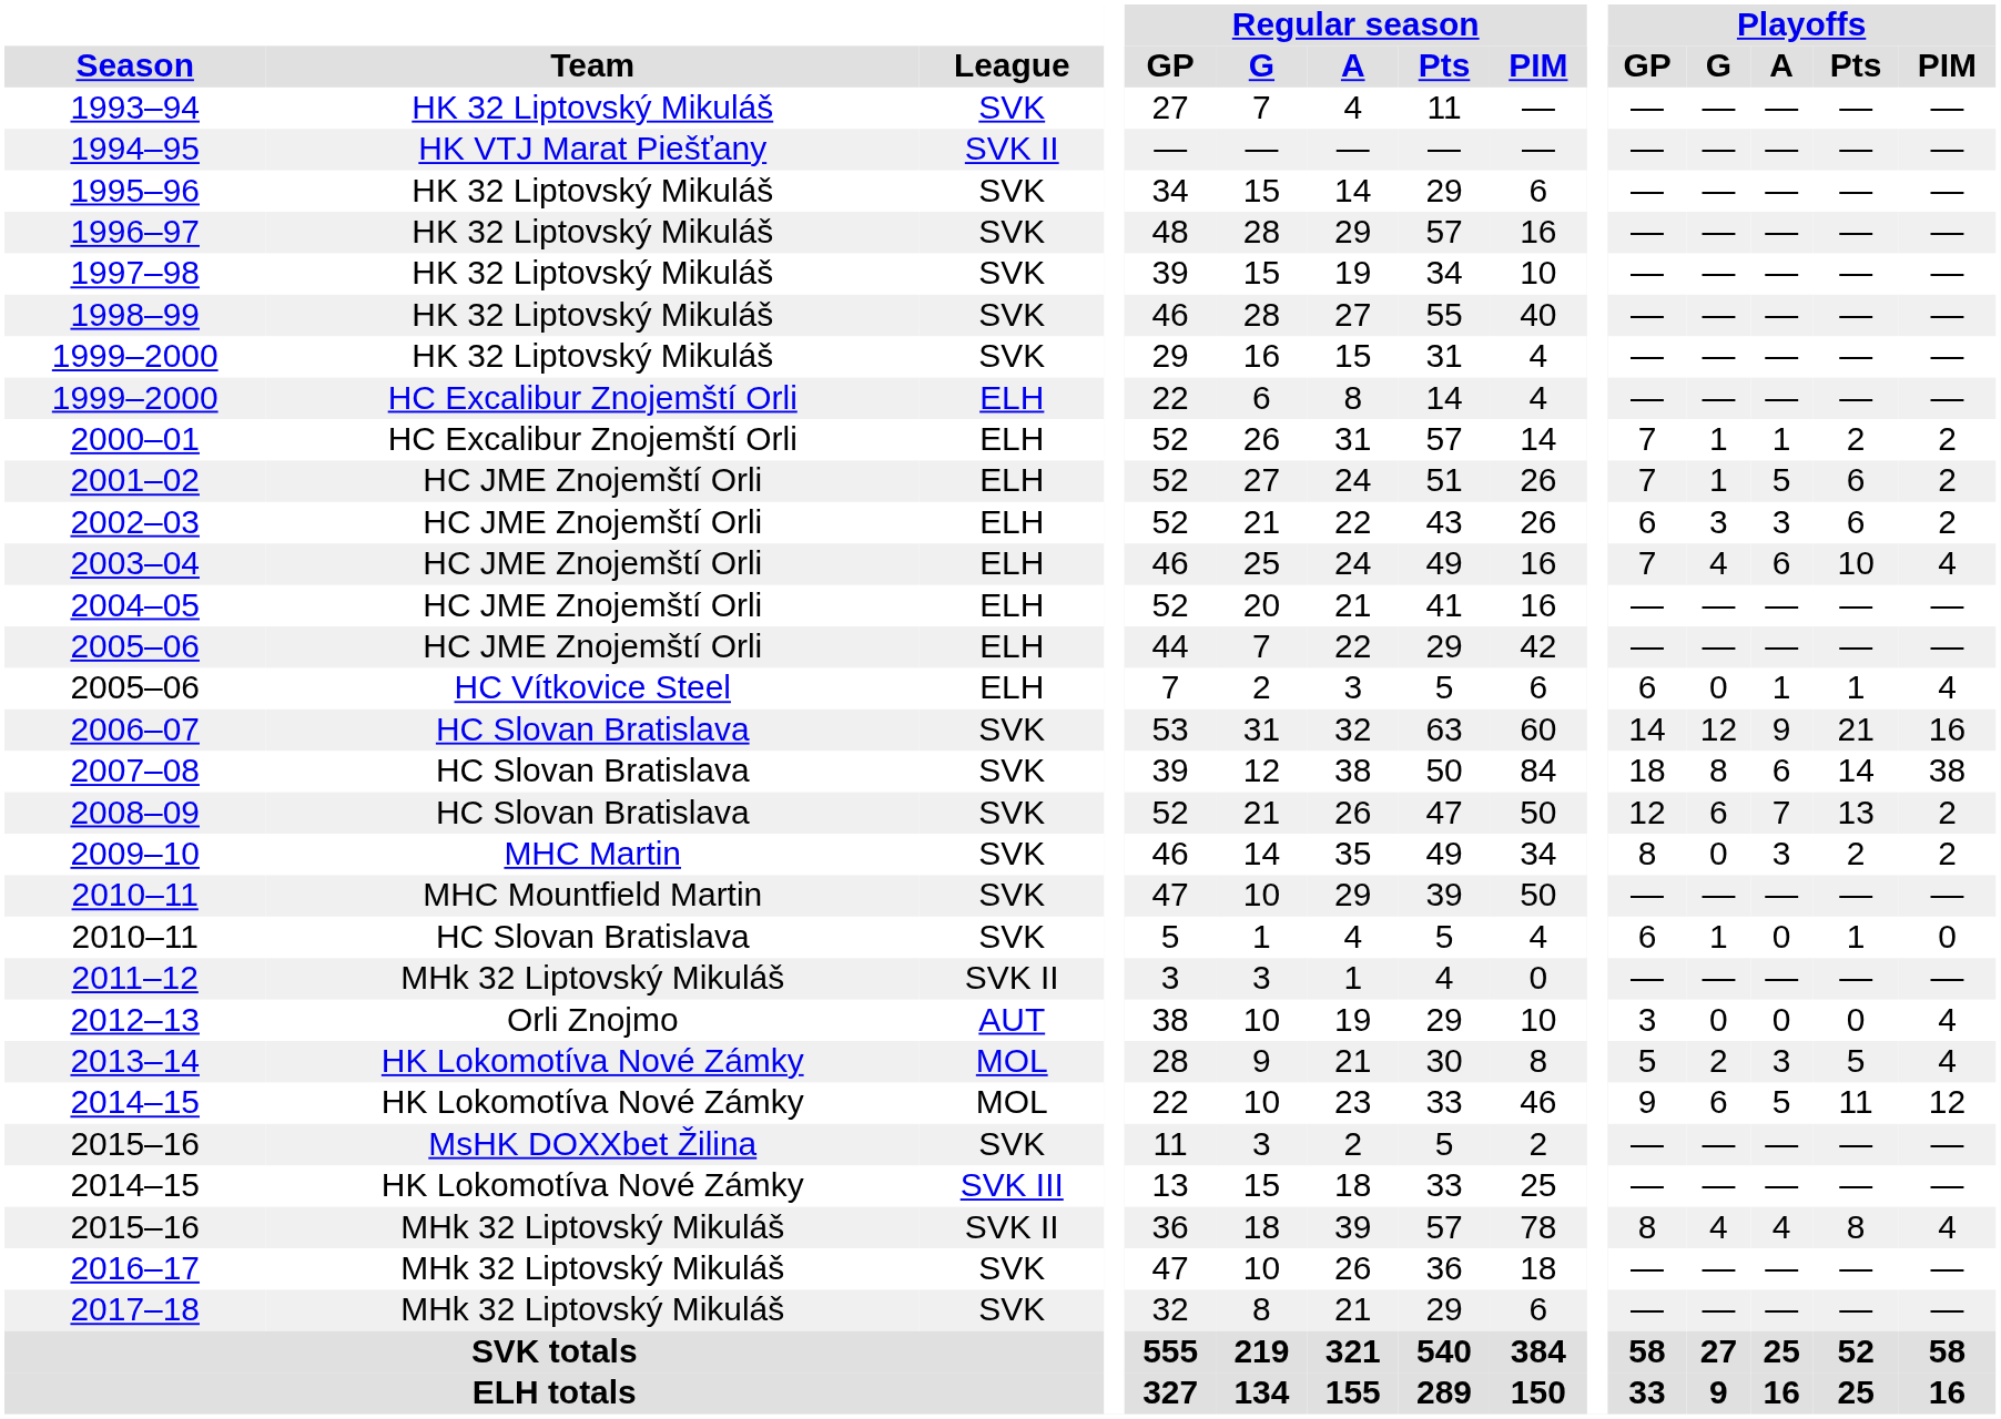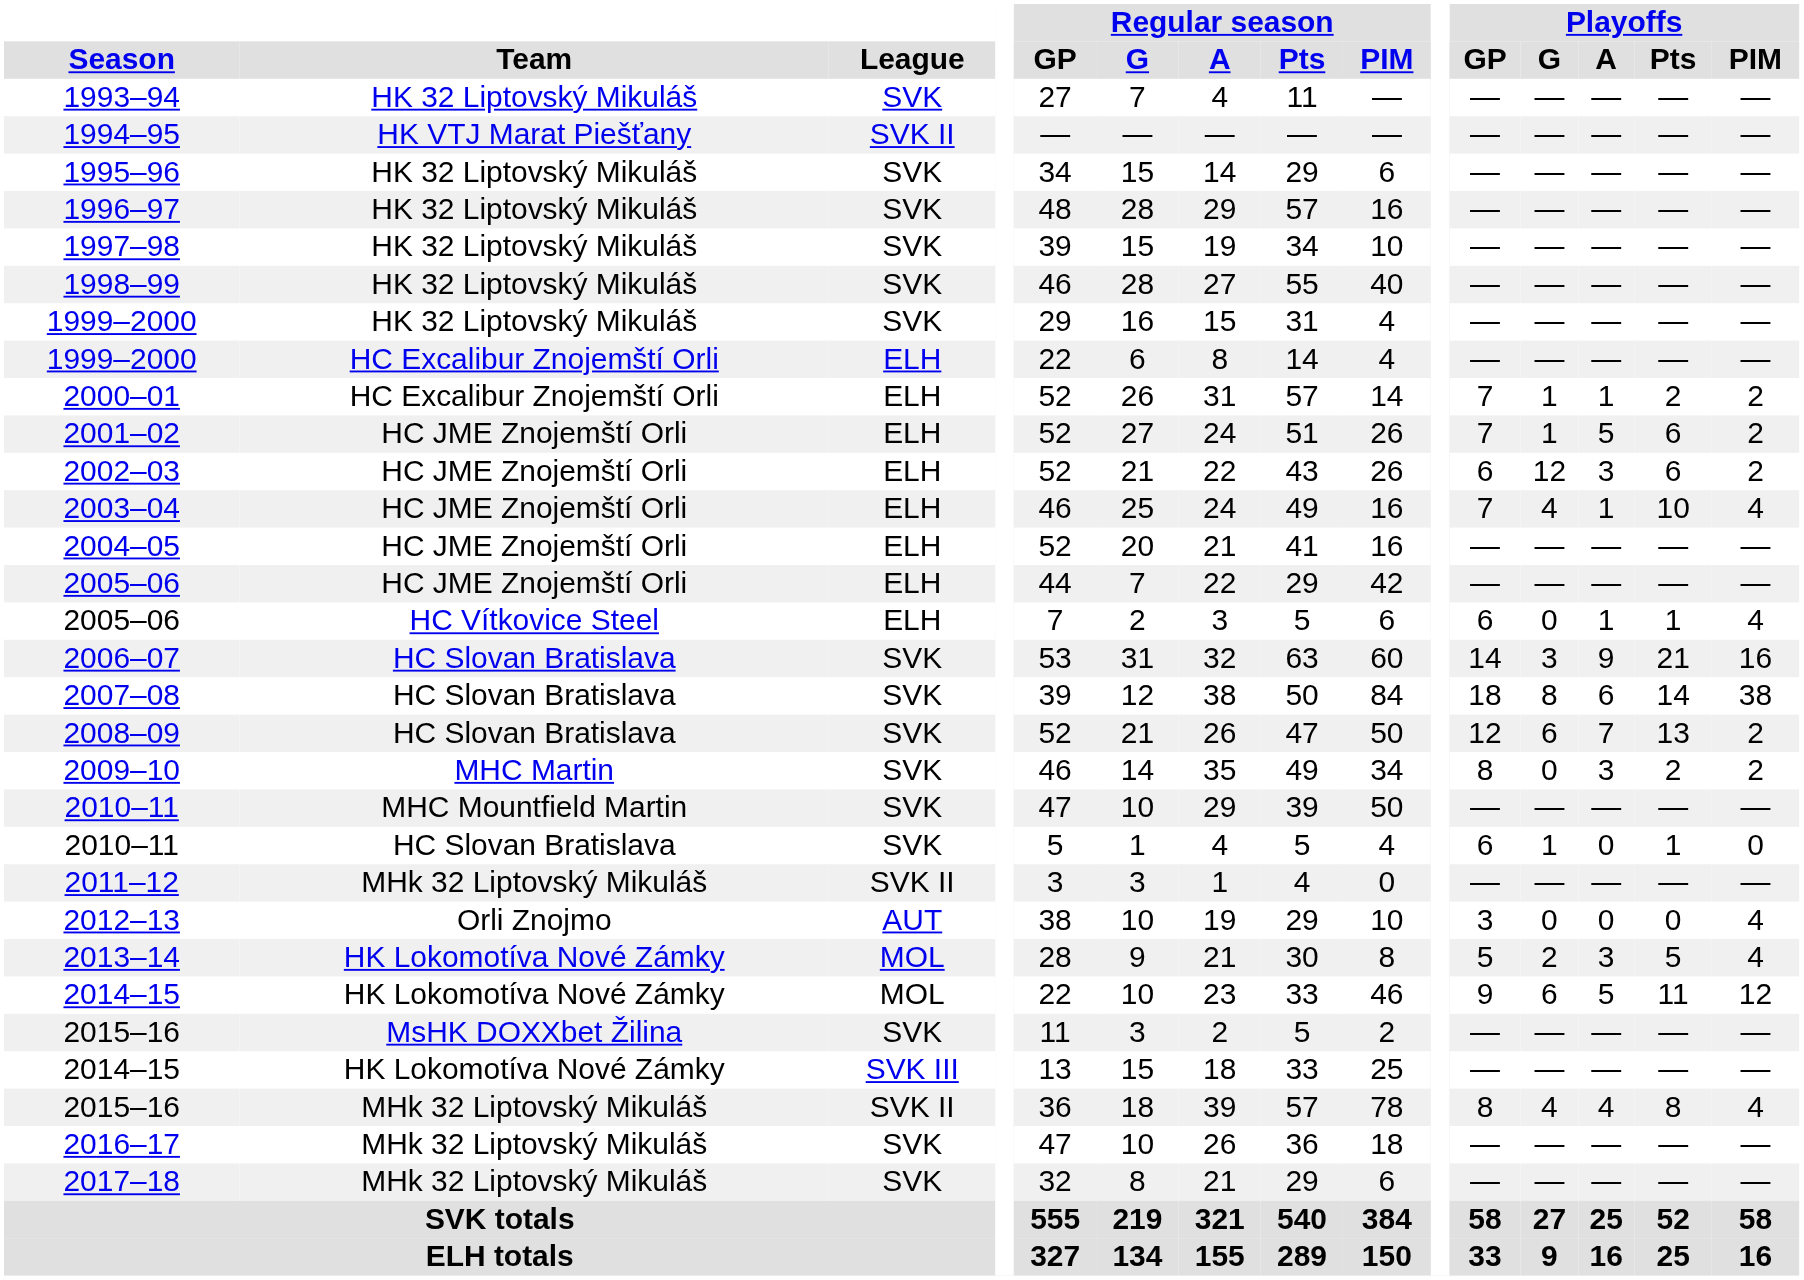 <table border="0" cellpadding="1" cellspacing="0" style="text-align:center; width:60em">
 <tr bgcolor="#e0e0e0">
 <th colspan="3" bgcolor="#ffffff"> </th>
 <th rowspan="99" bgcolor="#ffffff"> </th>
 <th colspan="5"><a href='#'>Regular season</a></th>
 <th rowspan="99" bgcolor="#ffffff"> </th>
 <th colspan="5"><a href='#'>Playoffs</a></th>
 </tr>
 <tr bgcolor="#e0e0e0">
 <th><a href='#'>Season</a></th>
 <th>Team</th>
 <th>League</th>
 <th>GP</th>
 <th><a href='#'>G</a></th>
 <th><a href='#'>A</a></th>
 <th><a href='#'>Pts</a></th>
 <th><a href='#'>PIM</a></th>
 <th>GP</th>
 <th>G</th>
 <th>A</th>
 <th>Pts</th>
 <th>PIM</th>
 </tr>
 <tr>
 <td><a href='#'>1993–94</a></td>
 <td><a href='#'>HK 32 Liptovský Mikuláš</a></td>
 <td><a href='#'>SVK</a></td>
 <td>27</td>
 <td>7</td>
 <td>4</td>
 <td>11</td>
 <td>—</td>
 <td>—</td>
 <td>—</td>
 <td>—</td>
 <td>—</td>
 <td>—</td>
 </tr>
 <tr bgcolor="#f0f0f0">
 <td><a href='#'>1994–95</a></td>
 <td><a href='#'>HK VTJ Marat Piešťany</a></td>
 <td><a href='#'>SVK II</a></td>
 <td>—</td>
 <td>—</td>
 <td>—</td>
 <td>—</td>
 <td>—</td>
 <td>—</td>
 <td>—</td>
 <td>—</td>
 <td>—</td>
 <td>—</td>
 </tr>
 <tr>
 <td><a href='#'>1995–96</a></td>
 <td>HK 32 Liptovský Mikuláš</td>
 <td>SVK</td>
 <td>34</td>
 <td>15</td>
 <td>14</td>
 <td>29</td>
 <td>6</td>
 <td>—</td>
 <td>—</td>
 <td>—</td>
 <td>—</td>
 <td>—</td>
 </tr>
 <tr bgcolor="#f0f0f0">
 <td><a href='#'>1996–97</a></td>
 <td>HK 32 Liptovský Mikuláš</td>
 <td>SVK</td>
 <td>48</td>
 <td>28</td>
 <td>29</td>
 <td>57</td>
 <td>16</td>
 <td>—</td>
 <td>—</td>
 <td>—</td>
 <td>—</td>
 <td>—</td>
 </tr>
 <tr>
 <td><a href='#'>1997–98</a></td>
 <td>HK 32 Liptovský Mikuláš</td>
 <td>SVK</td>
 <td>39</td>
 <td>15</td>
 <td>19</td>
 <td>34</td>
 <td>10</td>
 <td>—</td>
 <td>—</td>
 <td>—</td>
 <td>—</td>
 <td>—</td>
 </tr>
 <tr bgcolor="#f0f0f0">
 <td><a href='#'>1998–99</a></td>
 <td>HK 32 Liptovský Mikuláš</td>
 <td>SVK</td>
 <td>46</td>
 <td>28</td>
 <td>27</td>
 <td>55</td>
 <td>40</td>
 <td>—</td>
 <td>—</td>
 <td>—</td>
 <td>—</td>
 <td>—</td>
 </tr>
 <tr>
 <td><a href='#'>1999–2000</a></td>
 <td>HK 32 Liptovský Mikuláš</td>
 <td>SVK</td>
 <td>29</td>
 <td>16</td>
 <td>15</td>
 <td>31</td>
 <td>4</td>
 <td>—</td>
 <td>—</td>
 <td>—</td>
 <td>—</td>
 <td>—</td>
 </tr>
 <tr bgcolor="#f0f0f0">
 <td><a href='#'>1999–2000</a></td>
 <td><a href='#'>HC Excalibur Znojemští Orli</a></td>
 <td><a href='#'>ELH</a></td>
 <td>22</td>
 <td>6</td>
 <td>8</td>
 <td>14</td>
 <td>4</td>
 <td>—</td>
 <td>—</td>
 <td>—</td>
 <td>—</td>
 <td>—</td>
 </tr>
 <tr>
 <td><a href='#'>2000–01</a></td>
 <td>HC Excalibur Znojemští Orli</td>
 <td>ELH</td>
 <td>52</td>
 <td>26</td>
 <td>31</td>
 <td>57</td>
 <td>14</td>
 <td>7</td>
 <td>1</td>
 <td>1</td>
 <td>2</td>
 <td>2</td>
 </tr>
 <tr bgcolor="#f0f0f0">
 <td><a href='#'>2001–02</a></td>
 <td>HC JME Znojemští Orli</td>
 <td>ELH</td>
 <td>52</td>
 <td>27</td>
 <td>24</td>
 <td>51</td>
 <td>26</td>
 <td>7</td>
 <td>1</td>
 <td>5</td>
 <td>6</td>
 <td>2</td>
 </tr>
 <tr>
 <td><a href='#'>2002–03</a></td>
 <td>HC JME Znojemští Orli</td>
 <td>ELH</td>
 <td>52</td>
 <td>21</td>
 <td>22</td>
 <td>43</td>
 <td>26</td>
 <td>6</td>
-<td>3</td>
+<td>12</td>
 <td>3</td>
 <td>6</td>
 <td>2</td>
 </tr>
 <tr bgcolor="#f0f0f0">
 <td><a href='#'>2003–04</a></td>
 <td>HC JME Znojemští Orli</td>
 <td>ELH</td>
 <td>46</td>
 <td>25</td>
 <td>24</td>
 <td>49</td>
 <td>16</td>
 <td>7</td>
 <td>4</td>
-<td>6</td>
+<td>1</td>
 <td>10</td>
 <td>4</td>
 </tr>
 <tr>
 <td><a href='#'>2004–05</a></td>
 <td>HC JME Znojemští Orli</td>
 <td>ELH</td>
 <td>52</td>
 <td>20</td>
 <td>21</td>
 <td>41</td>
 <td>16</td>
 <td>—</td>
 <td>—</td>
 <td>—</td>
 <td>—</td>
 <td>—</td>
 </tr>
 <tr bgcolor="#f0f0f0">
 <td><a href='#'>2005–06</a></td>
 <td>HC JME Znojemští Orli</td>
 <td>ELH</td>
 <td>44</td>
 <td>7</td>
 <td>22</td>
 <td>29</td>
 <td>42</td>
 <td>—</td>
 <td>—</td>
 <td>—</td>
 <td>—</td>
 <td>—</td>
 </tr>
 <tr>
 <td>2005–06</td>
 <td><a href='#'>HC Vítkovice Steel</a></td>
 <td>ELH</td>
 <td>7</td>
 <td>2</td>
 <td>3</td>
 <td>5</td>
 <td>6</td>
 <td>6</td>
 <td>0</td>
 <td>1</td>
 <td>1</td>
 <td>4</td>
 </tr>
 <tr bgcolor="#f0f0f0">
 <td><a href='#'>2006–07</a></td>
 <td><a href='#'>HC Slovan Bratislava</a></td>
 <td>SVK</td>
 <td>53</td>
 <td>31</td>
 <td>32</td>
 <td>63</td>
 <td>60</td>
 <td>14</td>
-<td>12</td>
+<td>3</td>
 <td>9</td>
 <td>21</td>
 <td>16</td>
 </tr>
 <tr>
 <td><a href='#'>2007–08</a></td>
 <td>HC Slovan Bratislava</td>
 <td>SVK</td>
 <td>39</td>
 <td>12</td>
 <td>38</td>
 <td>50</td>
 <td>84</td>
 <td>18</td>
 <td>8</td>
 <td>6</td>
 <td>14</td>
 <td>38</td>
 </tr>
 <tr bgcolor="#f0f0f0">
 <td><a href='#'>2008–09</a></td>
 <td>HC Slovan Bratislava</td>
 <td>SVK</td>
 <td>52</td>
 <td>21</td>
 <td>26</td>
 <td>47</td>
 <td>50</td>
 <td>12</td>
 <td>6</td>
 <td>7</td>
 <td>13</td>
 <td>2</td>
 </tr>
 <tr>
 <td><a href='#'>2009–10</a></td>
 <td><a href='#'>MHC Martin</a></td>
 <td>SVK</td>
 <td>46</td>
 <td>14</td>
 <td>35</td>
 <td>49</td>
 <td>34</td>
 <td>8</td>
 <td>0</td>
 <td>3</td>
 <td>2</td>
 <td>2</td>
 </tr>
 <tr bgcolor="#f0f0f0">
 <td><a href='#'>2010–11</a></td>
 <td>MHC Mountfield Martin</td>
 <td>SVK</td>
 <td>47</td>
 <td>10</td>
 <td>29</td>
 <td>39</td>
 <td>50</td>
 <td>—</td>
 <td>—</td>
 <td>—</td>
 <td>—</td>
 <td>—</td>
 </tr>
 <tr>
 <td>2010–11</td>
 <td>HC Slovan Bratislava</td>
 <td>SVK</td>
 <td>5</td>
 <td>1</td>
 <td>4</td>
 <td>5</td>
 <td>4</td>
 <td>6</td>
 <td>1</td>
 <td>0</td>
 <td>1</td>
 <td>0</td>
 </tr>
 <tr bgcolor="#f0f0f0">
 <td><a href='#'>2011–12</a></td>
 <td>MHk 32 Liptovský Mikuláš</td>
 <td>SVK II</td>
 <td>3</td>
 <td>3</td>
 <td>1</td>
 <td>4</td>
 <td>0</td>
 <td>—</td>
 <td>—</td>
 <td>—</td>
 <td>—</td>
 <td>—</td>
 </tr>
 <tr>
 <td><a href='#'>2012–13</a></td>
 <td>Orli Znojmo</td>
 <td><a href='#'>AUT</a></td>
 <td>38</td>
 <td>10</td>
 <td>19</td>
 <td>29</td>
 <td>10</td>
 <td>3</td>
 <td>0</td>
 <td>0</td>
 <td>0</td>
 <td>4</td>
 </tr>
 <tr bgcolor="#f0f0f0">
 <td><a href='#'>2013–14</a></td>
 <td><a href='#'>HK Lokomotíva Nové Zámky</a></td>
 <td><a href='#'>MOL</a></td>
 <td>28</td>
 <td>9</td>
 <td>21</td>
 <td>30</td>
 <td>8</td>
 <td>5</td>
 <td>2</td>
 <td>3</td>
 <td>5</td>
 <td>4</td>
 </tr>
 <tr>
 <td><a href='#'>2014–15</a></td>
 <td>HK Lokomotíva Nové Zámky</td>
 <td>MOL</td>
 <td>22</td>
 <td>10</td>
 <td>23</td>
 <td>33</td>
 <td>46</td>
 <td>9</td>
 <td>6</td>
 <td>5</td>
 <td>11</td>
 <td>12</td>
 </tr>
 <tr bgcolor="#f0f0f0">
 <td>2015–16</td>
 <td><a href='#'>MsHK DOXXbet Žilina</a></td>
 <td>SVK</td>
 <td>11</td>
 <td>3</td>
 <td>2</td>
 <td>5</td>
 <td>2</td>
 <td>—</td>
 <td>—</td>
 <td>—</td>
 <td>—</td>
 <td>—</td>
 </tr>
 <tr>
 <td>2014–15</td>
 <td>HK Lokomotíva Nové Zámky</td>
 <td><a href='#'>SVK III</a></td>
 <td>13</td>
 <td>15</td>
 <td>18</td>
 <td>33</td>
 <td>25</td>
 <td>—</td>
 <td>—</td>
 <td>—</td>
 <td>—</td>
 <td>—</td>
 </tr>
 <tr bgcolor="#f0f0f0">
 <td>2015–16</td>
 <td>MHk 32 Liptovský Mikuláš</td>
 <td>SVK II</td>
 <td>36</td>
 <td>18</td>
 <td>39</td>
 <td>57</td>
 <td>78</td>
 <td>8</td>
 <td>4</td>
 <td>4</td>
 <td>8</td>
 <td>4</td>
 </tr>
 <tr>
 <td><a href='#'>2016–17</a></td>
 <td>MHk 32 Liptovský Mikuláš</td>
 <td>SVK</td>
 <td>47</td>
 <td>10</td>
 <td>26</td>
 <td>36</td>
 <td>18</td>
 <td>—</td>
 <td>—</td>
 <td>—</td>
 <td>—</td>
 <td>—</td>
 </tr>
 <tr bgcolor="#f0f0f0">
 <td><a href='#'>2017–18</a></td>
 <td>MHk 32 Liptovský Mikuláš</td>
 <td>SVK</td>
 <td>32</td>
 <td>8</td>
 <td>21</td>
 <td>29</td>
 <td>6</td>
 <td>—</td>
 <td>—</td>
 <td>—</td>
 <td>—</td>
 <td>—</td>
 </tr>
 <tr bgcolor="#e0e0e0">
 <th colspan="3">SVK totals</th>
 <th>555</th>
 <th>219</th>
 <th>321</th>
 <th>540</th>
 <th>384</th>
 <th>58</th>
 <th>27</th>
 <th>25</th>
 <th>52</th>
 <th>58</th>
 </tr>
 <tr bgcolor="#e0e0e0">
 <th colspan="3">ELH totals</th>
 <th>327</th>
 <th>134</th>
 <th>155</th>
 <th>289</th>
 <th>150</th>
 <th>33</th>
 <th>9</th>
 <th>16</th>
 <th>25</th>
 <th>16</th>
 </tr>
 </table>
